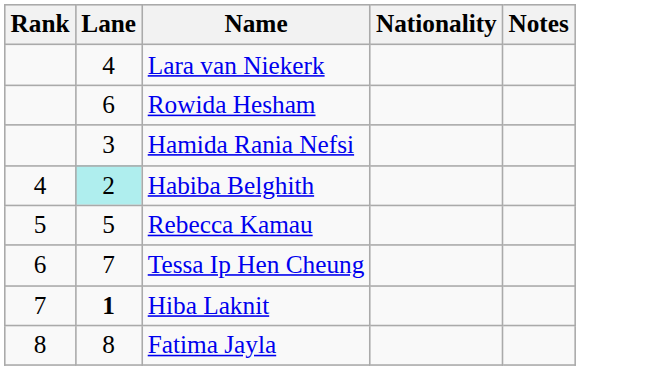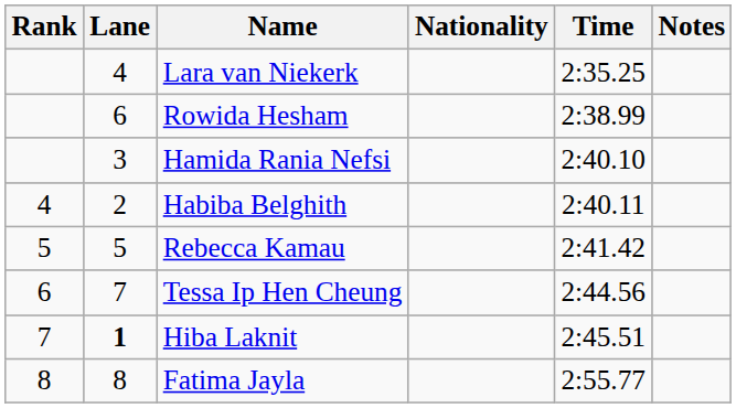 <table class="wikitable sortable" style="text-align:center">
 <tr>
 <th>Rank</th>
 <th>Lane</th>
 <th>Name</th>
 <th>Nationality</th>
+<th>Time</th>
 <th>Notes</th>
 </tr>
 <tr>
 <td></td>
 <td>4</td>
 <td align=left><a href='#'>Lara van Niekerk</a></td>
 <td align=left></td>
+<td>2:35.25</td>
 <td></td>
 </tr>
 <tr>
 <td></td>
 <td>6</td>
 <td align=left><a href='#'>Rowida Hesham</a></td>
 <td align=left></td>
+<td>2:38.99</td>
 <td></td>
 </tr>
 <tr>
 <td></td>
 <td>3</td>
 <td align=left><a href='#'>Hamida Rania Nefsi</a></td>
 <td align=left></td>
+<td>2:40.10</td>
 <td></td>
 </tr>
 <tr>
 <td>4</td>
-<td style="background: paleturquoise;">2</td>
+<td>2</td>
 <td align=left><a href='#'>Habiba Belghith</a></td>
 <td align=left></td>
+<td>2:40.11</td>
 <td></td>
 </tr>
 <tr>
 <td>5</td>
 <td>5</td>
 <td align=left><a href='#'>Rebecca Kamau</a></td>
 <td align=left></td>
+<td>2:41.42</td>
 <td></td>
 </tr>
 <tr>
 <td>6</td>
 <td>7</td>
 <td align=left><a href='#'>Tessa Ip Hen Cheung</a></td>
 <td align=left></td>
+<td>2:44.56</td>
 <td></td>
 </tr>
 <tr>
 <td>7</td>
 <td><strong>1</strong></td>
 <td align=left><a href='#'>Hiba Laknit</a></td>
 <td align=left></td>
+<td>2:45.51</td>
 <td></td>
 </tr>
 <tr>
 <td>8</td>
 <td>8</td>
 <td align=left><a href='#'>Fatima Jayla</a></td>
 <td align=left></td>
+<td>2:55.77</td>
 <td></td>
 </tr>
 </table>
